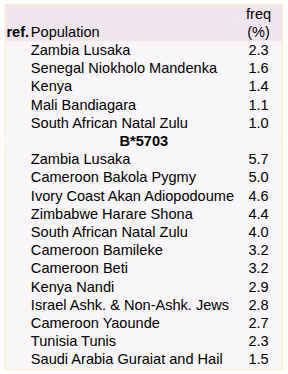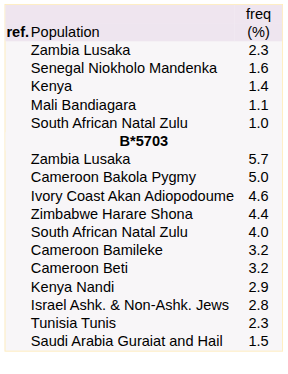 <table border="0" cellspacing="0" cellpadding="1" align="center" style="text-align:center; margin-left: 1em;  border:1px #ffeebb solid; background:#f8f6f8; ">
 <tr style="background:#efe5ef">
 <td></td>
 <td></td>
 <td>freq</td>
 </tr>
 <tr style="background:#eee5ef">
 <td><strong>ref.</strong></td>
 <td align="left">Population</td>
 <td style="width:50px">(%)</td>
 </tr>
 <tr>
 <td></td>
 <td align="left">Zambia Lusaka</td>
 <td>2.3</td>
 </tr>
 <tr>
 <td></td>
 <td align="left">Senegal Niokholo Mandenka</td>
 <td>1.6</td>
 </tr>
 <tr>
 <td></td>
 <td align="left">Kenya</td>
 <td>1.4</td>
 </tr>
 <tr>
 <td></td>
 <td align="left">Mali Bandiagara</td>
 <td>1.1</td>
 </tr>
 <tr>
 <td></td>
 <td align="left">South African Natal Zulu</td>
 <td>1.0</td>
 </tr>
 <tr style="background:#f8f6f8">
 <td colspan = 3><strong>B*5703</strong></td>
 </tr>
 <tr>
 <td></td>
 <td align="left">Zambia Lusaka</td>
 <td>5.7</td>
 </tr>
 <tr>
 <td></td>
 <td align="left">Cameroon Bakola Pygmy</td>
 <td>5.0</td>
 </tr>
 <tr>
 <td></td>
 <td align="left">Ivory Coast Akan Adiopodoume</td>
 <td>4.6</td>
 </tr>
 <tr>
 <td></td>
 <td align="left">Zimbabwe Harare Shona</td>
 <td>4.4</td>
 </tr>
 <tr>
 <td></td>
 <td align="left">South African Natal Zulu</td>
 <td>4.0</td>
 </tr>
 <tr>
 <td></td>
 <td align="left">Cameroon Bamileke</td>
 <td>3.2</td>
 </tr>
 <tr>
 <td></td>
 <td align="left">Cameroon Beti</td>
 <td>3.2</td>
 </tr>
 <tr>
 <td></td>
 <td align="left">Kenya Nandi</td>
 <td>2.9</td>
 </tr>
 <tr>
 <td></td>
 <td align="left">Israel Ashk. & Non-Ashk. Jews</td>
 <td>2.8</td>
 </tr>
 <tr>
 <td></td>
-<td align="left">Cameroon Yaounde</td>
-<td>2.7</td>
-</tr>
-<tr>
-<td></td>
 <td align="left">Tunisia Tunis</td>
 <td>2.3</td>
 </tr>
 <tr>
 <td></td>
 <td align="left">Saudi Arabia Guraiat and Hail</td>
 <td>1.5</td>
 </tr>
 </table>
